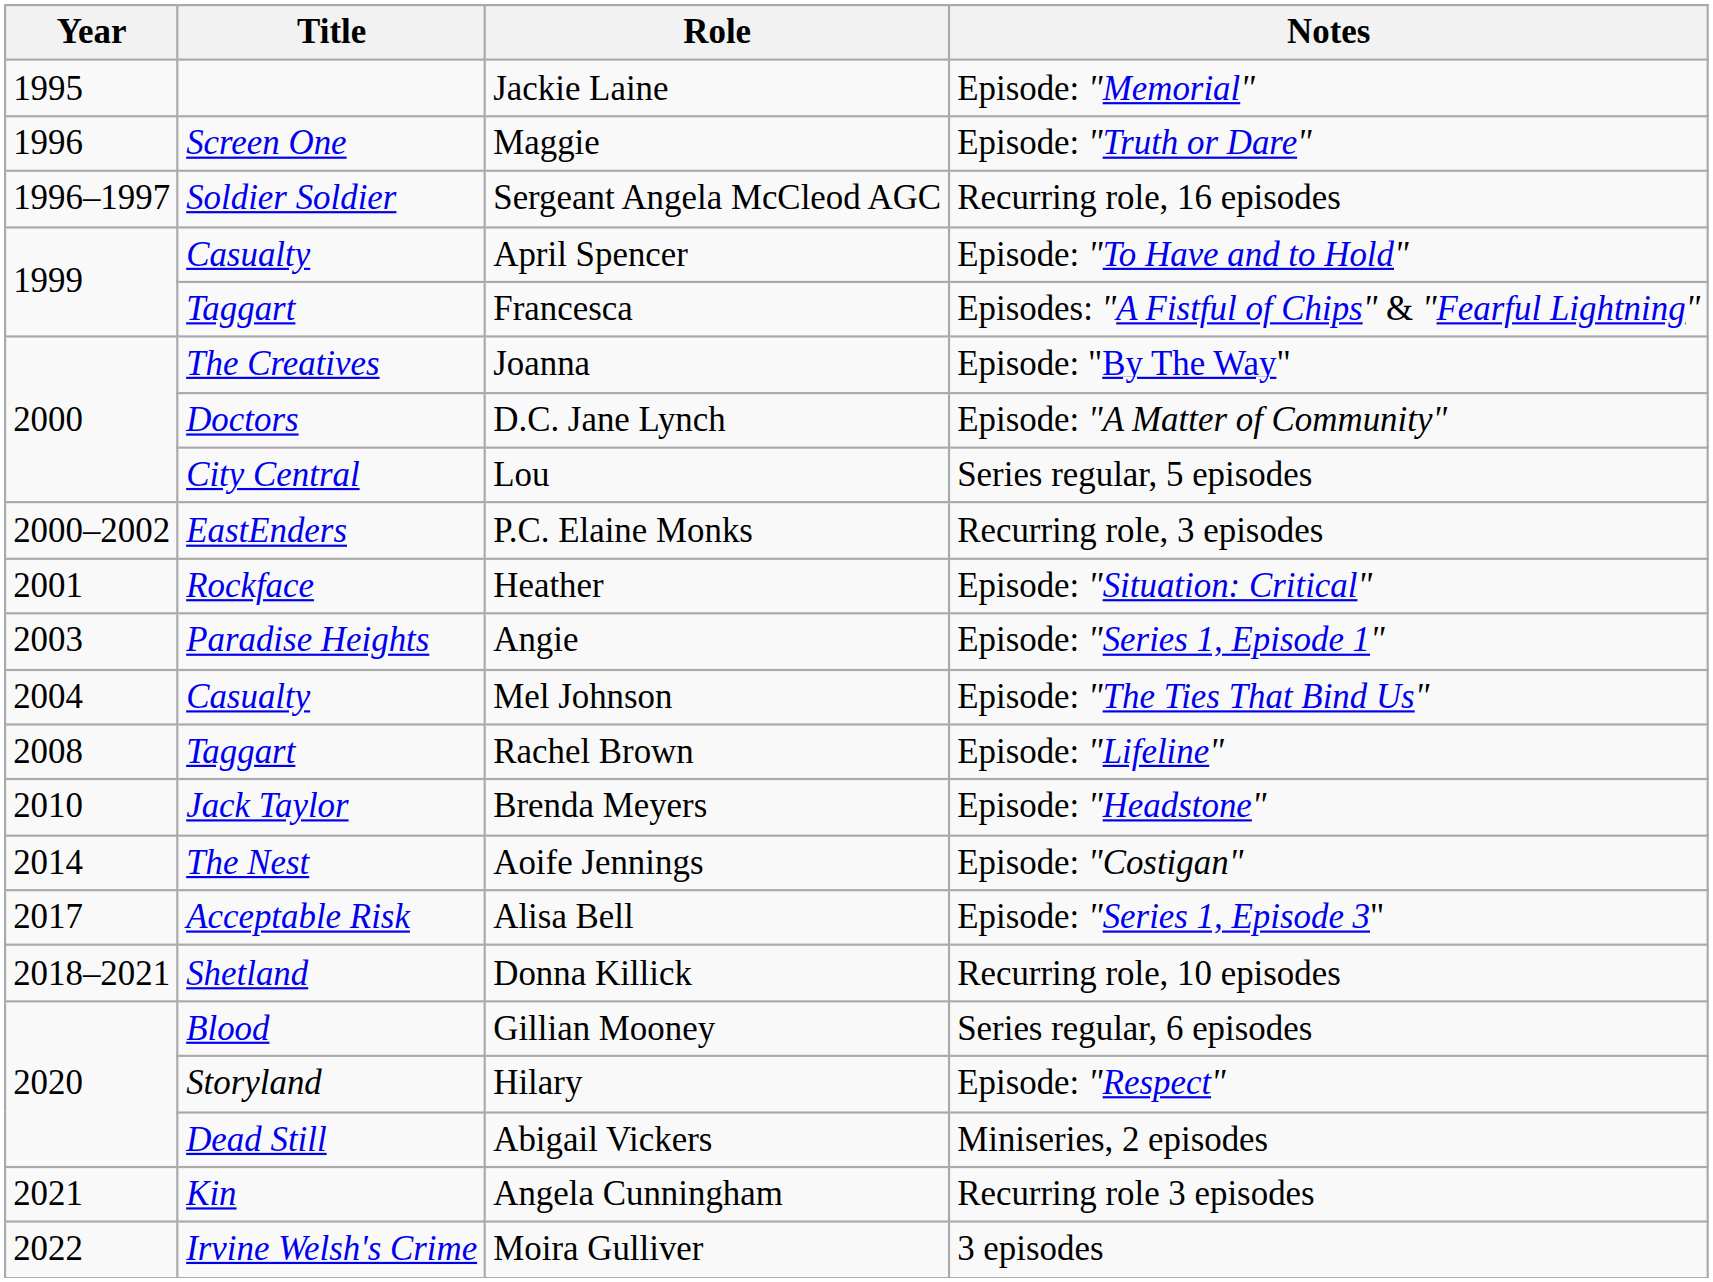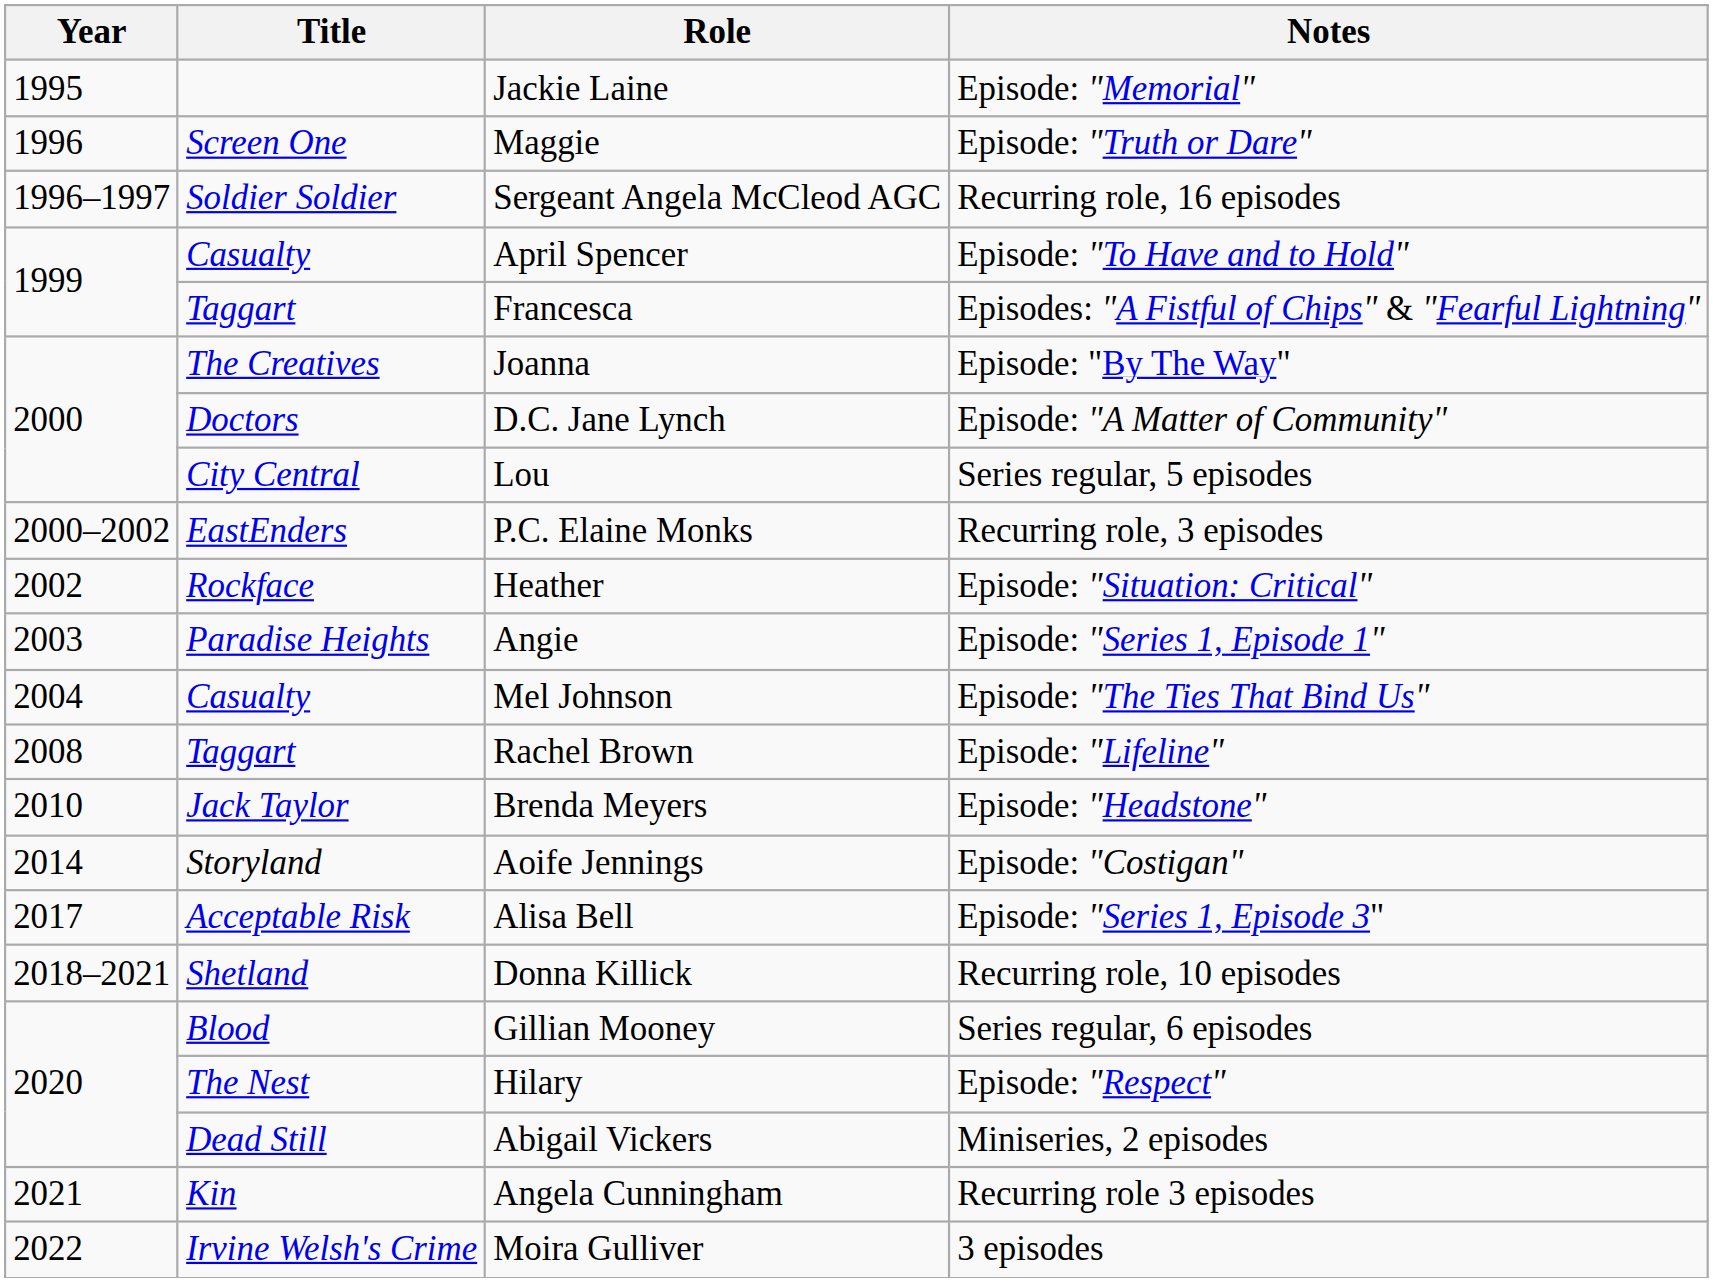 <table class="wikitable sortable">
 <tr>
 <th>Year</th>
 <th>Title</th>
 <th>Role</th>
 <th class="unsortable">Notes</th>
 </tr>
 <tr>
 <td>1995</td>
 <td><em></em></td>
 <td>Jackie Laine</td>
 <td>Episode: <em>"<a href='#'>Memorial</a>"</em></td>
 </tr>
 <tr>
 <td>1996</td>
 <td><em><a href='#'>Screen One</a></em></td>
 <td>Maggie</td>
 <td>Episode: <em>"<a href='#'>Truth or Dare</a>"</em></td>
 </tr>
 <tr>
 <td>1996–1997</td>
 <td><em><a href='#'>Soldier Soldier</a></em></td>
 <td>Sergeant Angela McCleod AGC</td>
 <td>Recurring role, 16 episodes</td>
 </tr>
 <tr>
 <td rowspan="2">1999</td>
 <td><em><a href='#'>Casualty</a></em></td>
 <td>April Spencer</td>
 <td>Episode: <em>"<a href='#'>To Have and to Hold</a>"</em></td>
 </tr>
 <tr>
 <td><em><a href='#'>Taggart</a></em></td>
 <td>Francesca</td>
 <td>Episodes: <em>"<a href='#'>A Fistful of Chips</a>"</em> & <em>"<a href='#'>Fearful Lightning</a>"</em></td>
 </tr>
 <tr>
 <td rowspan="3">2000</td>
 <td><em><a href='#'>The Creatives</a></em></td>
 <td>Joanna</td>
 <td>Episode: "<a href='#'>By The Way</a>"</td>
 </tr>
 <tr>
 <td><em><a href='#'>Doctors</a></em></td>
 <td>D.C. Jane Lynch</td>
 <td>Episode: <em>"A Matter of Community"</em></td>
 </tr>
 <tr>
 <td><em><a href='#'>City Central</a></em></td>
 <td>Lou</td>
 <td>Series regular, 5 episodes</td>
 </tr>
 <tr>
 <td>2000–2002</td>
 <td><em><a href='#'>EastEnders</a></em></td>
 <td>P.C. Elaine Monks</td>
 <td>Recurring role, 3 episodes</td>
 </tr>
 <tr>
-<td>2001</td>
+<td>2002</td>
 <td><em><a href='#'>Rockface</a></em></td>
 <td>Heather</td>
 <td>Episode: <em>"<a href='#'>Situation: Critical</a>"</em></td>
 </tr>
 <tr>
 <td>2003</td>
 <td><em><a href='#'>Paradise Heights</a></em></td>
 <td>Angie</td>
 <td>Episode: <em>"<a href='#'>Series 1, Episode 1</a>"</em></td>
 </tr>
 <tr>
 <td>2004</td>
 <td><em><a href='#'>Casualty</a></em></td>
 <td>Mel Johnson</td>
 <td>Episode: <em>"<a href='#'>The Ties That Bind Us</a>"</em></td>
 </tr>
 <tr>
 <td>2008</td>
 <td><em><a href='#'>Taggart</a></em></td>
 <td>Rachel Brown</td>
 <td>Episode: <em>"<a href='#'>Lifeline</a>"</em></td>
 </tr>
 <tr>
 <td>2010</td>
 <td><em><a href='#'>Jack Taylor</a></em></td>
 <td>Brenda Meyers</td>
 <td>Episode: <em>"<a href='#'>Headstone</a>"</em></td>
 </tr>
 <tr>
 <td>2014</td>
-<td><em><a href='#'>The Nest</a></em></td>
+<td><em>Storyland</em></td>
 <td>Aoife Jennings</td>
 <td>Episode: <em>"Costigan"</em></td>
 </tr>
 <tr>
 <td>2017</td>
 <td><em><a href='#'>Acceptable Risk</a></em></td>
 <td>Alisa Bell</td>
 <td>Episode: <em>"<a href='#'>Series 1, Episode 3</a></em>"</td>
 </tr>
 <tr>
 <td>2018–2021</td>
 <td><em><a href='#'>Shetland</a></em></td>
 <td>Donna Killick</td>
 <td>Recurring role, 10 episodes</td>
 </tr>
 <tr>
 <td rowspan="3">2020</td>
 <td><em><a href='#'>Blood</a></em></td>
 <td>Gillian Mooney</td>
 <td>Series regular, 6 episodes</td>
 </tr>
 <tr>
-<td><em>Storyland</em></td>
+<td><em><a href='#'>The Nest</a></em></td>
 <td>Hilary</td>
 <td>Episode: <em>"<a href='#'>Respect</a>"</em></td>
 </tr>
 <tr>
 <td><em><a href='#'>Dead Still</a></em></td>
 <td>Abigail Vickers</td>
 <td>Miniseries, 2 episodes</td>
 </tr>
 <tr>
 <td>2021</td>
 <td><em><a href='#'>Kin</a></em></td>
 <td>Angela Cunningham</td>
 <td>Recurring role 3 episodes</td>
 </tr>
 <tr>
 <td>2022</td>
 <td><em><a href='#'>Irvine Welsh's Crime</a></em></td>
 <td>Moira Gulliver</td>
 <td>3 episodes</td>
 </tr>
 <tr>
 </tr>
 </table>
